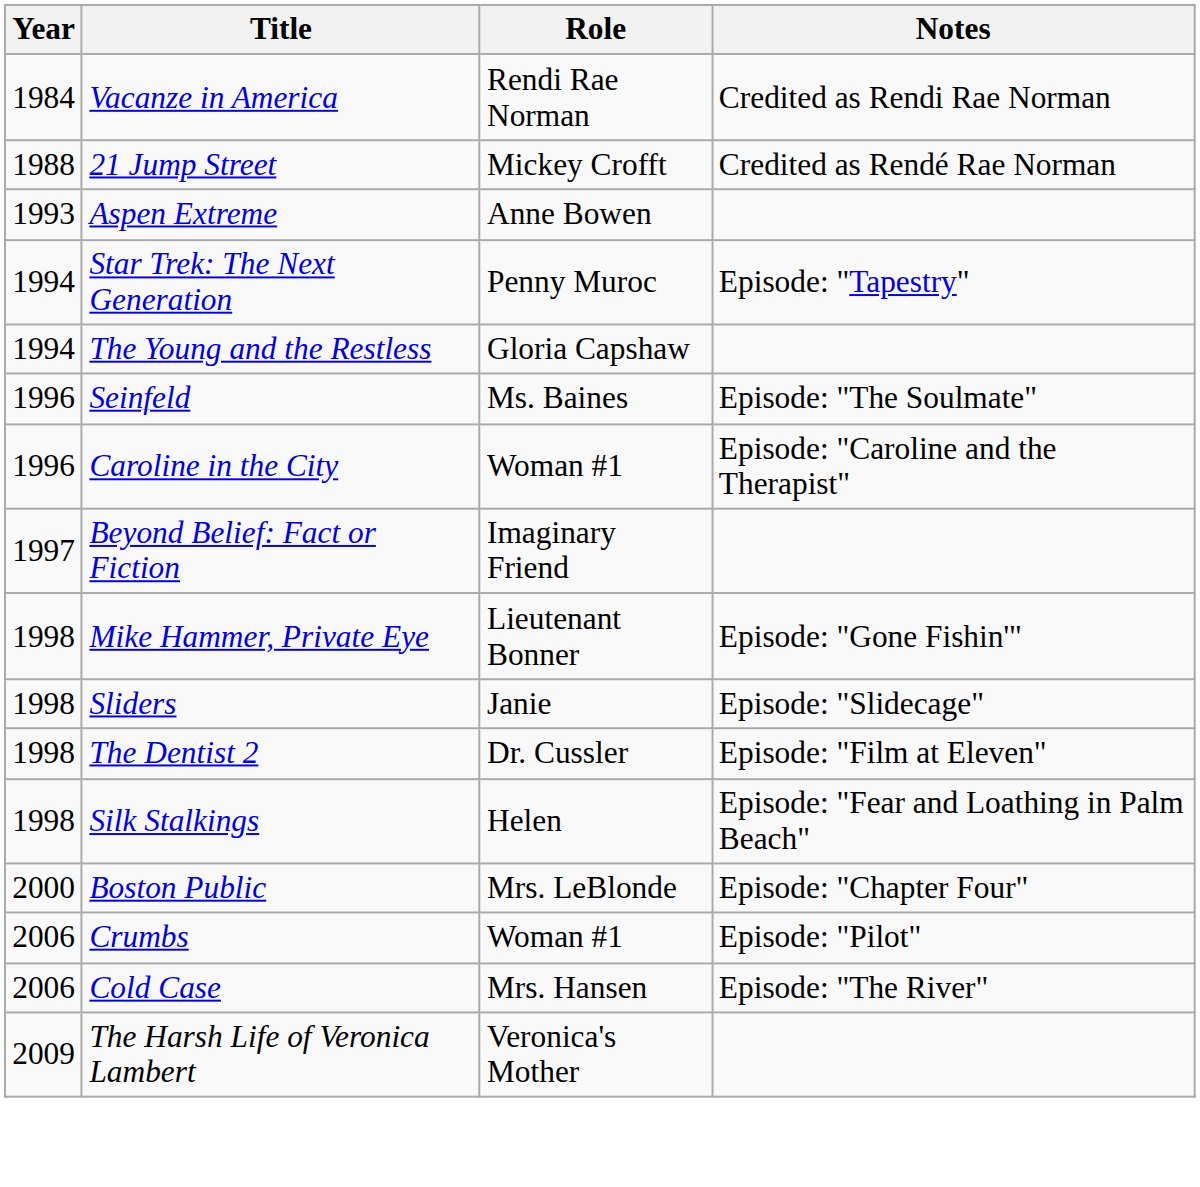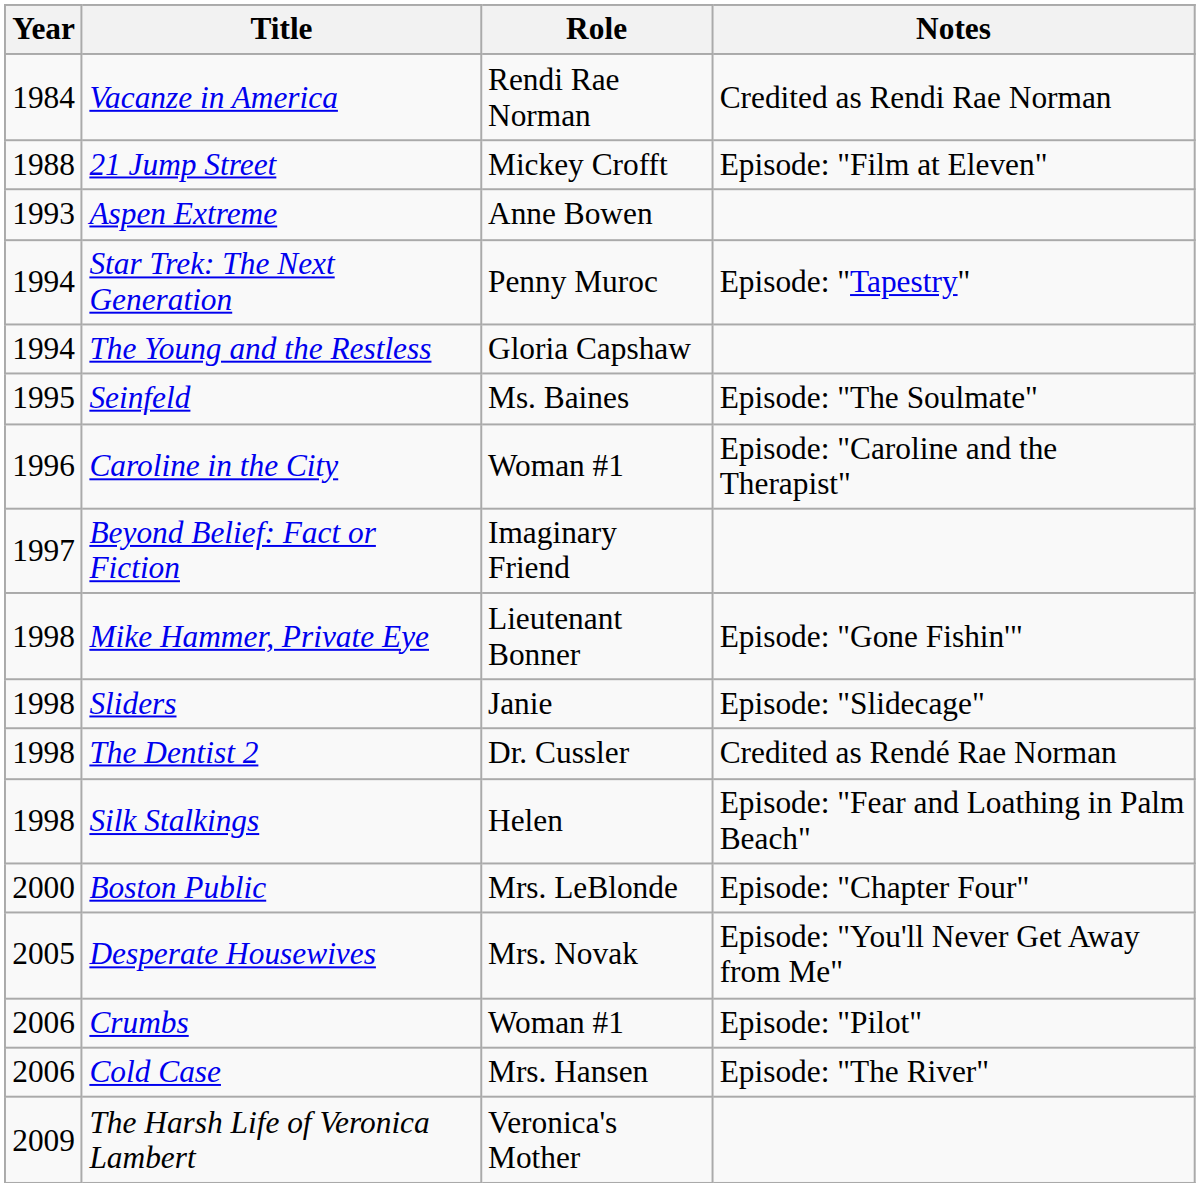 <table class="wikitable">
 <tr>
 <th>Year</th>
 <th>Title</th>
 <th>Role</th>
 <th>Notes</th>
 </tr>
 <tr>
 <td>1984</td>
 <td><em><a href='#'>Vacanze in America</a></em></td>
 <td>Rendi Rae Norman</td>
 <td>Credited as Rendi Rae Norman</td>
 </tr>
 <tr>
 <td>1988</td>
 <td><em><a href='#'>21 Jump Street</a></em></td>
 <td>Mickey Crofft</td>
-<td>Credited as Rendé Rae Norman</td>
+<td>Episode: "Film at Eleven"</td>
 </tr>
 <tr>
 <td>1993</td>
 <td><em><a href='#'>Aspen Extreme</a></em></td>
 <td>Anne Bowen</td>
 <td></td>
 </tr>
 <tr>
 <td>1994</td>
 <td><em><a href='#'>Star Trek: The Next Generation</a></em></td>
 <td>Penny Muroc</td>
 <td>Episode: "<a href='#'>Tapestry</a>"</td>
 </tr>
 <tr>
 <td>1994</td>
 <td><em><a href='#'>The Young and the Restless</a></em></td>
 <td>Gloria Capshaw</td>
 <td></td>
 </tr>
 <tr>
-<td>1996</td>
+<td>1995</td>
 <td><em><a href='#'>Seinfeld</a></em></td>
 <td>Ms. Baines</td>
 <td>Episode: "The Soulmate"</td>
 </tr>
 <tr>
 <td>1996</td>
 <td><em><a href='#'>Caroline in the City</a></em></td>
 <td>Woman #1</td>
 <td>Episode: "Caroline and the Therapist"</td>
 </tr>
 <tr>
 <td>1997</td>
 <td><em><a href='#'>Beyond Belief: Fact or Fiction</a></em></td>
 <td>Imaginary Friend</td>
 <td></td>
 </tr>
 <tr>
 <td>1998</td>
 <td><em><a href='#'>Mike Hammer, Private Eye</a></em></td>
 <td>Lieutenant Bonner</td>
 <td>Episode: "Gone Fishin'"</td>
 </tr>
 <tr>
 <td>1998</td>
 <td><em><a href='#'>Sliders</a></em></td>
 <td>Janie</td>
 <td>Episode: "Slidecage"</td>
 </tr>
 <tr>
 <td>1998</td>
 <td><em><a href='#'>The Dentist 2</a></em></td>
 <td>Dr. Cussler</td>
-<td>Episode: "Film at Eleven"</td>
+<td>Credited as Rendé Rae Norman</td>
 </tr>
 <tr>
 <td>1998</td>
 <td><em><a href='#'>Silk Stalkings</a></em></td>
 <td>Helen</td>
 <td>Episode: "Fear and Loathing in Palm Beach"</td>
 </tr>
 <tr>
 <td>2000</td>
 <td><em><a href='#'>Boston Public</a></em></td>
 <td>Mrs. LeBlonde</td>
 <td>Episode: "Chapter Four"</td>
+</tr>
+<tr>
+<td>2005</td>
+<td><em><a href='#'>Desperate Housewives</a></em></td>
+<td>Mrs. Novak</td>
+<td>Episode: "You'll Never Get Away from Me"</td>
 </tr>
 <tr>
 <td>2006</td>
 <td><em><a href='#'>Crumbs</a></em></td>
 <td>Woman #1</td>
 <td>Episode: "Pilot"</td>
 </tr>
 <tr>
 <td>2006</td>
 <td><em><a href='#'>Cold Case</a></em></td>
 <td>Mrs. Hansen</td>
 <td>Episode: "The River"</td>
 </tr>
 <tr>
 <td>2009</td>
 <td><em>The Harsh Life of Veronica Lambert</em></td>
 <td>Veronica's Mother</td>
 <td></td>
 </tr>
 </table>
